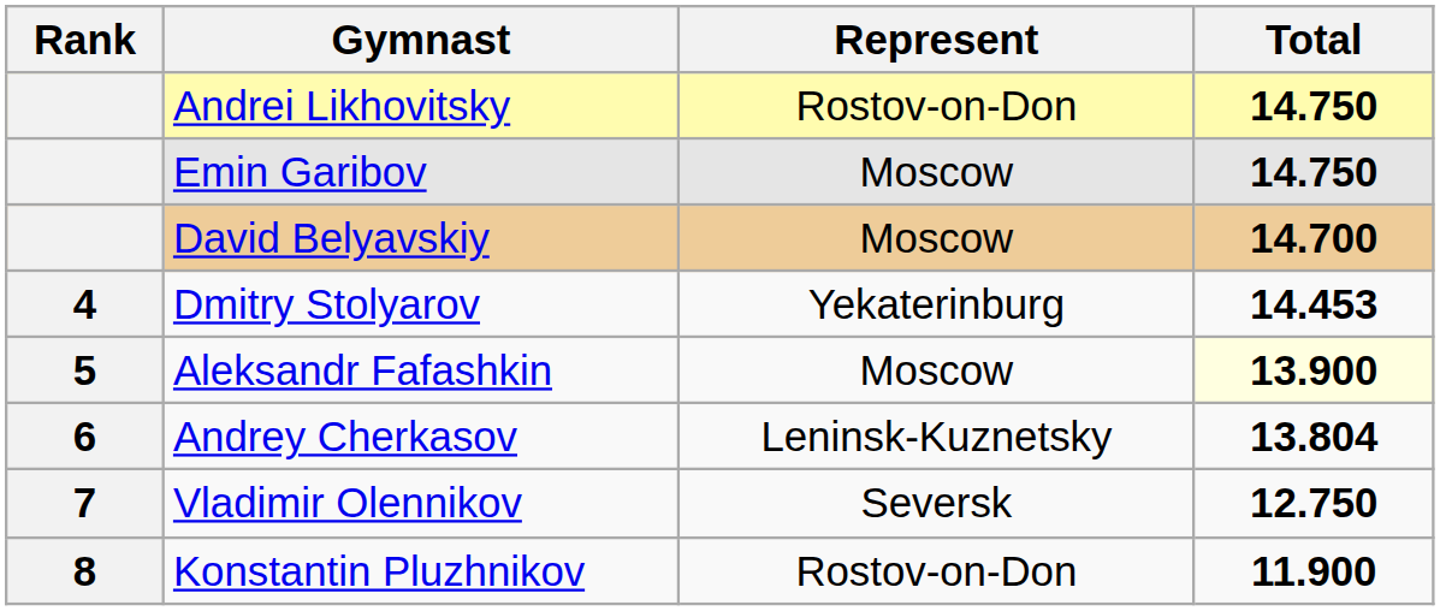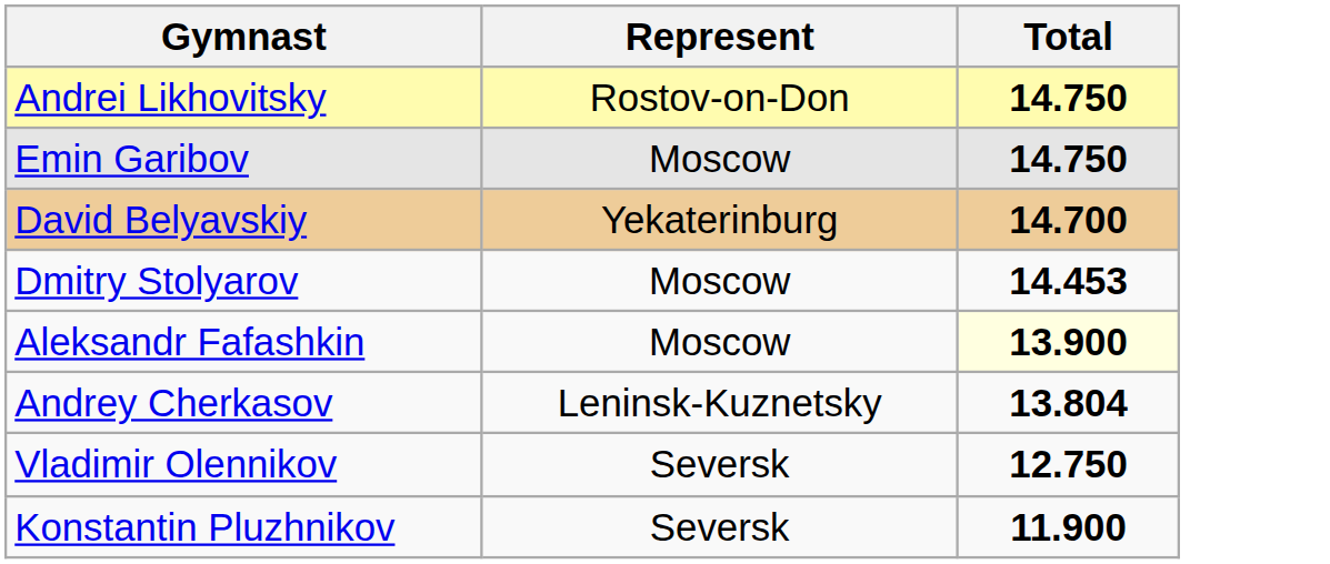 <table class="wikitable sortable" style="text-align:center; font-size:95%">
 <tr>
-<th scope="col" style="width:50px;">Rank</th>
 <th scope="col" style="width:180px;">Gymnast</th>
 <th scope="col" style="width:180px;">Represent</th>
 <th scope="col" style="width:80px;">Total</th>
 </tr>
 <tr style="background:#fffcaf;">
-<th scope=row style="text-align:center"></th>
 <td style="text-align:left;"><a href='#'>Andrei Likhovitsky</a></td>
 <td>Rostov-on-Don</td>
 <td><strong>14.750</strong></td>
 </tr>
 <tr style="background:#e5e5e5;">
-<th scope=row style="text-align:center"></th>
 <td style="text-align:left;"><a href='#'>Emin Garibov</a></td>
 <td>Moscow</td>
 <td><strong>14.750</strong></td>
 </tr>
 <tr style="background:#ec9;">
-<th scope=row style="text-align:center"></th>
 <td style="text-align:left;"><a href='#'>David Belyavskiy</a></td>
-<td>Moscow</td>
+<td>Yekaterinburg</td>
 <td><strong>14.700</strong></td>
 </tr>
 <tr>
-<th scope=row style="text-align:center">4</th>
 <td style="text-align:left;"><a href='#'>Dmitry Stolyarov</a></td>
-<td>Yekaterinburg</td>
+<td>Moscow</td>
 <td><strong>14.453</strong></td>
 </tr>
 <tr>
-<th scope=row style="text-align:center">5</th>
 <td style="text-align:left;"><a href='#'>Aleksandr Fafashkin</a></td>
 <td>Moscow</td>
 <td style="background: lightyellow;"><strong>13.900</strong></td>
 </tr>
 <tr>
-<th scope=row style="text-align:center">6</th>
 <td style="text-align:left;"><a href='#'>Andrey Cherkasov</a></td>
 <td>Leninsk-Kuznetsky</td>
 <td><strong>13.804</strong></td>
 </tr>
 <tr>
-<th scope=row style="text-align:center">7</th>
 <td style="text-align:left;"><a href='#'>Vladimir Olennikov</a></td>
 <td>Seversk</td>
 <td><strong>12.750</strong></td>
 </tr>
 <tr>
-<th scope=row style="text-align:center">8</th>
 <td style="text-align:left;"><a href='#'>Konstantin Pluzhnikov</a></td>
-<td>Rostov-on-Don</td>
+<td>Seversk</td>
 <td><strong>11.900</strong></td>
 </tr>
 </table>
